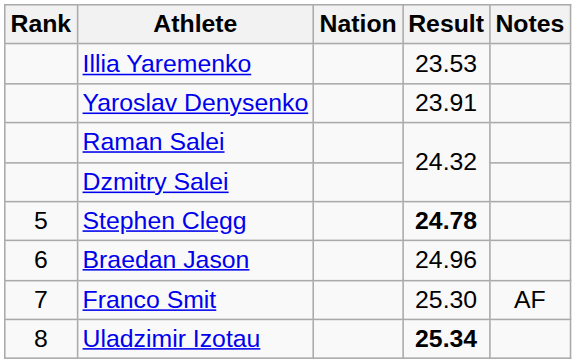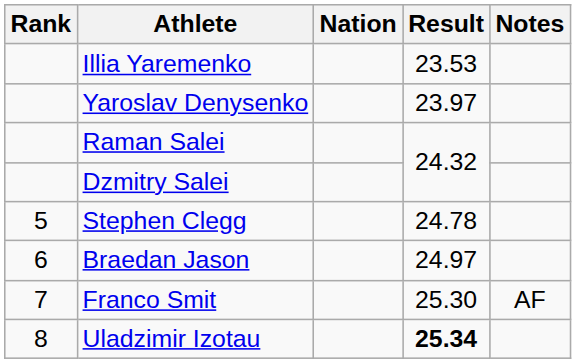 <table class="wikitable sortable" style="text-align:center">
 <tr>
 <th>Rank</th>
 <th>Athlete</th>
 <th>Nation</th>
 <th>Result</th>
 <th>Notes</th>
 </tr>
 <tr>
 <td></td>
 <td align=left><a href='#'>Illia Yaremenko</a></td>
 <td align=left></td>
 <td>23.53</td>
 <td></td>
 </tr>
 <tr>
 <td></td>
 <td align=left><a href='#'>Yaroslav Denysenko</a></td>
 <td align=left></td>
-<td>23.91</td>
+<td>23.97</td>
 <td></td>
 </tr>
 <tr>
 <td></td>
 <td align=left><a href='#'>Raman Salei</a></td>
 <td align=left></td>
 <td rowspan=2>24.32</td>
 <td></td>
 </tr>
 <tr>
 <td></td>
 <td align=left><a href='#'>Dzmitry Salei</a></td>
 <td align=left></td>
 <td></td>
 </tr>
 <tr>
 <td>5</td>
 <td align=left><a href='#'>Stephen Clegg</a></td>
 <td align=left></td>
-<td><strong>24.78</strong></td>
+<td>24.78</td>
 <td></td>
 </tr>
 <tr>
 <td>6</td>
 <td align=left><a href='#'>Braedan Jason</a></td>
 <td align=left></td>
-<td>24.96</td>
+<td>24.97</td>
 <td></td>
 </tr>
 <tr>
 <td>7</td>
 <td align=left><a href='#'>Franco Smit</a></td>
 <td align=left></td>
 <td>25.30</td>
 <td>AF</td>
 </tr>
 <tr>
 <td>8</td>
 <td align=left><a href='#'>Uladzimir Izotau</a></td>
 <td align=left></td>
 <td><strong>25.34</strong></td>
 <td></td>
 </tr>
 </table>
